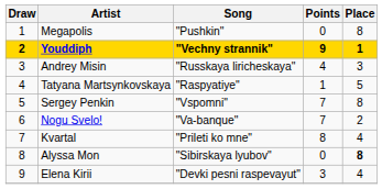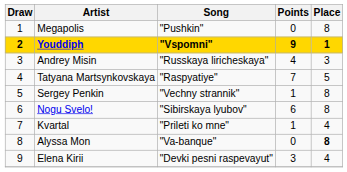 <table class="sortable wikitable" style="margin: 1em auto 1em auto; text-align:center">
 <tr>
 <th>Draw</th>
 <th>Artist</th>
 <th>Song</th>
 <th>Points</th>
 <th>Place</th>
 </tr>
 <tr>
 <td>1</td>
 <td align=left>Megapolis</td>
 <td align=left>"Pushkin" </td>
 <td>0</td>
 <td>8</td>
 </tr>
 <tr style="font-weight:bold; background:gold;">
 <td>2</td>
 <td align=left><a href='#'>Youddiph</a></td>
-<td align=left>"Vechny strannik" </td>
+<td align=left>"Vspomni" </td>
 <td>9</td>
 <td>1</td>
 </tr>
 <tr>
 <td>3</td>
 <td align=left>Andrey Misin</td>
 <td align=left>"Russkaya liricheskaya" </td>
 <td>4</td>
 <td>3</td>
 </tr>
 <tr>
 <td>4</td>
 <td align=left>Tatyana Martsynkovskaya</td>
 <td align=left>"Raspyatiye" </td>
-<td>1</td>
+<td>7</td>
 <td>5</td>
 </tr>
 <tr>
 <td>5</td>
 <td align=left>Sergey Penkin</td>
-<td align=left>"Vspomni" </td>
-<td>7</td>
+<td align=left>"Vechny strannik" </td>
+<td>1</td>
 <td>8</td>
 </tr>
 <tr>
 <td>6</td>
 <td align=left><a href='#'>Nogu Svelo!</a></td>
-<td align=left>"Va-banque" </td>
-<td>7</td>
-<td>2</td>
+<td align=left>"Sibirskaya lyubov" </td>
+<td>6</td>
+<td>8</td>
 </tr>
 <tr>
 <td>7</td>
 <td align=left>Kvartal</td>
 <td align=left>"Prileti ko mne" </td>
-<td>8</td>
+<td>1</td>
 <td>4</td>
 </tr>
 <tr>
 <td>8</td>
 <td align=left>Alyssa Mon</td>
-<td align=left>"Sibirskaya lyubov" </td>
+<td align=left>"Va-banque" </td>
 <td>0</td>
 <td><strong>8</strong></td>
 </tr>
 <tr>
 <td>9</td>
 <td align=left>Elena Kirii</td>
 <td align=left>"Devki pesni raspevayut" </td>
 <td>3</td>
 <td>4</td>
 </tr>
 <tr>
 </tr>
 </table>
